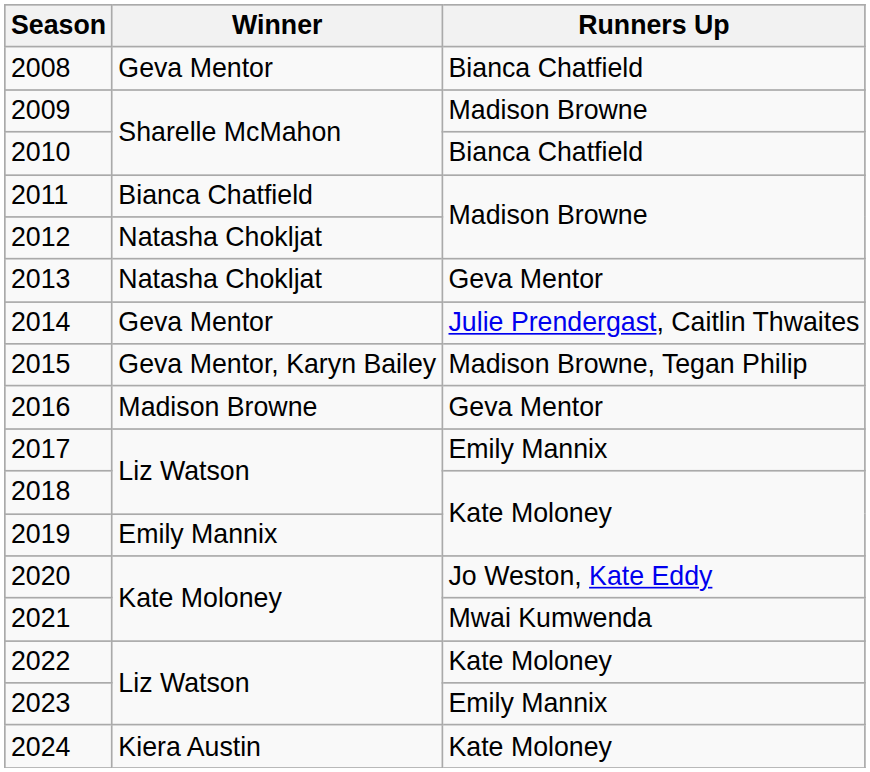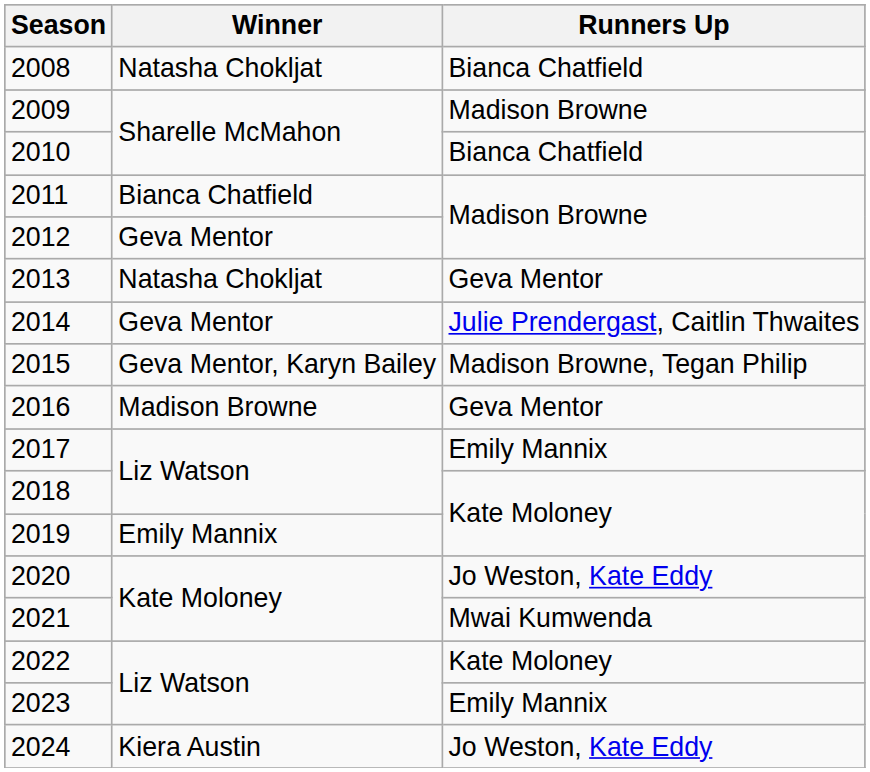 <table class="wikitable collapsible">
 <tr>
 <th>Season</th>
 <th>Winner</th>
 <th>Runners Up</th>
 </tr>
 <tr>
 <td>2008</td>
-<td>Geva Mentor</td>
+<td>Natasha Chokljat</td>
 <td>Bianca Chatfield</td>
 </tr>
 <tr>
 <td>2009</td>
 <td rowspan="2">Sharelle McMahon</td>
 <td>Madison Browne</td>
 </tr>
 <tr>
 <td>2010</td>
 <td>Bianca Chatfield</td>
 </tr>
 <tr>
 <td>2011</td>
 <td>Bianca Chatfield</td>
 <td rowspan="2">Madison Browne</td>
 </tr>
 <tr>
 <td>2012</td>
-<td>Natasha Chokljat</td>
+<td>Geva Mentor</td>
 </tr>
 <tr>
 <td>2013</td>
 <td>Natasha Chokljat</td>
 <td>Geva Mentor</td>
 </tr>
 <tr>
 <td>2014</td>
 <td>Geva Mentor</td>
 <td><a href='#'>Julie Prendergast</a>, Caitlin Thwaites</td>
 </tr>
 <tr>
 <td>2015</td>
 <td>Geva Mentor, Karyn Bailey</td>
 <td>Madison Browne, Tegan Philip</td>
 </tr>
 <tr>
 <td>2016</td>
 <td>Madison Browne</td>
 <td>Geva Mentor</td>
 </tr>
 <tr>
 <td>2017</td>
 <td rowspan="2">Liz Watson</td>
 <td>Emily Mannix</td>
 </tr>
 <tr>
 <td>2018</td>
 <td rowspan="2">Kate Moloney</td>
 </tr>
 <tr>
 <td>2019</td>
 <td>Emily Mannix</td>
 </tr>
 <tr>
 <td>2020</td>
 <td rowspan="2">Kate Moloney</td>
 <td>Jo Weston, <a href='#'>Kate Eddy</a></td>
 </tr>
 <tr>
 <td>2021</td>
 <td>Mwai Kumwenda</td>
 </tr>
 <tr>
 <td>2022</td>
 <td rowspan="2">Liz Watson</td>
 <td>Kate Moloney</td>
 </tr>
 <tr>
 <td>2023</td>
 <td>Emily Mannix</td>
 </tr>
 <tr>
 <td>2024</td>
 <td>Kiera Austin</td>
-<td>Kate Moloney</td>
+<td>Jo Weston, <a href='#'>Kate Eddy</a></td>
 </tr>
 </table>
